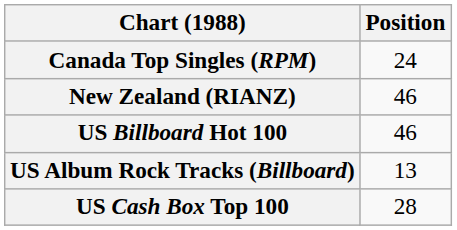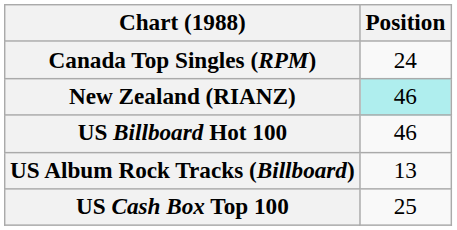 <table class="wikitable sortable plainrowheaders" style="text-align:center">
 <tr>
 <th>Chart (1988)</th>
 <th>Position</th>
 </tr>
 <tr>
 <th scope="row">Canada Top Singles (<em>RPM</em>)</th>
 <td>24</td>
 </tr>
 <tr>
 <th scope="row">New Zealand (RIANZ)</th>
-<td>46</td>
+<td style="background: paleturquoise;">46</td>
 </tr>
 <tr>
 <th scope="row">US <em>Billboard</em> Hot 100</th>
 <td>46</td>
 </tr>
 <tr>
 <th scope="row">US Album Rock Tracks (<em>Billboard</em>)</th>
 <td>13</td>
 </tr>
 <tr>
 <th scope="row">US <em>Cash Box</em> Top 100</th>
-<td>28</td>
+<td>25</td>
 </tr>
 </table>
